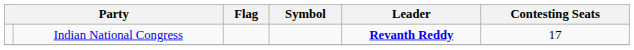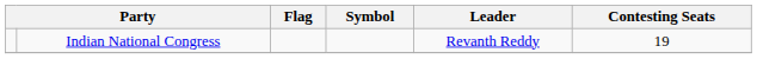 <table class="wikitable" width="50%" style="text-align:center">
 <tr>
 <th colspan="2">Party</th>
 <th>Flag</th>
 <th>Symbol</th>
 <th>Leader</th>
 <th>Contesting Seats</th>
 </tr>
 <tr>
 <td></td>
 <td><a href='#'>Indian National Congress</a></td>
 <td></td>
 <td></td>
-<td><strong><a href='#'>Revanth Reddy</a></strong></td>
-<td>17</td>
+<td><a href='#'>Revanth Reddy</a></td>
+<td>19</td>
 </tr>
 <tr>
 </tr>
 </table>
